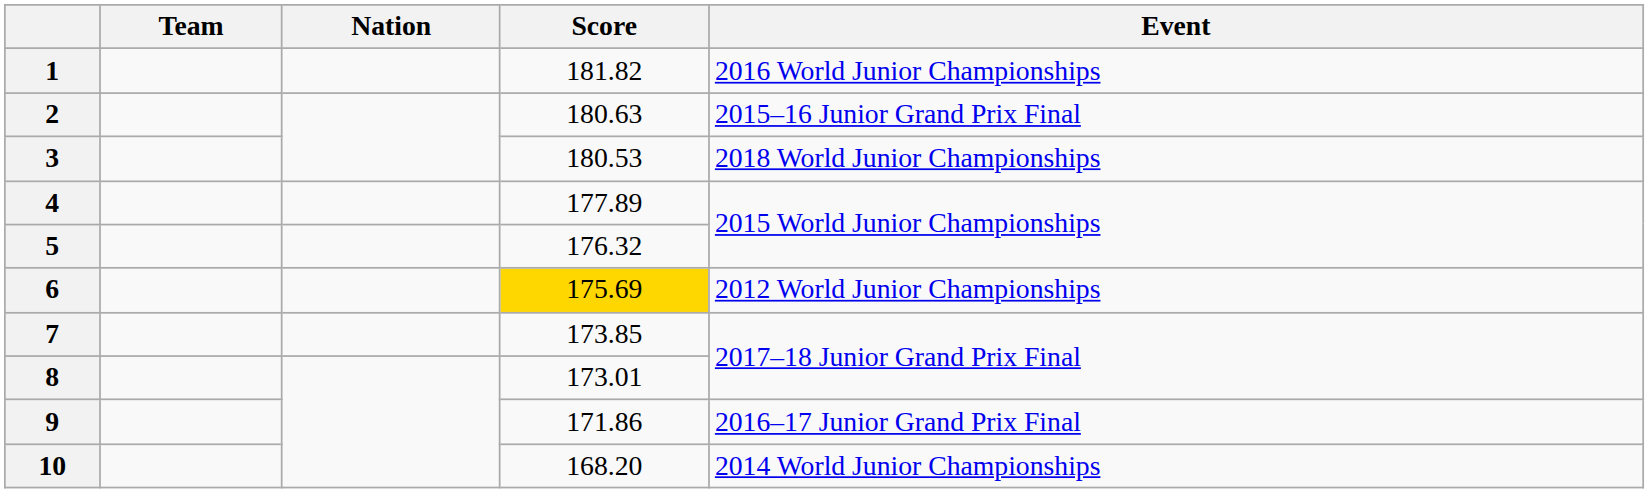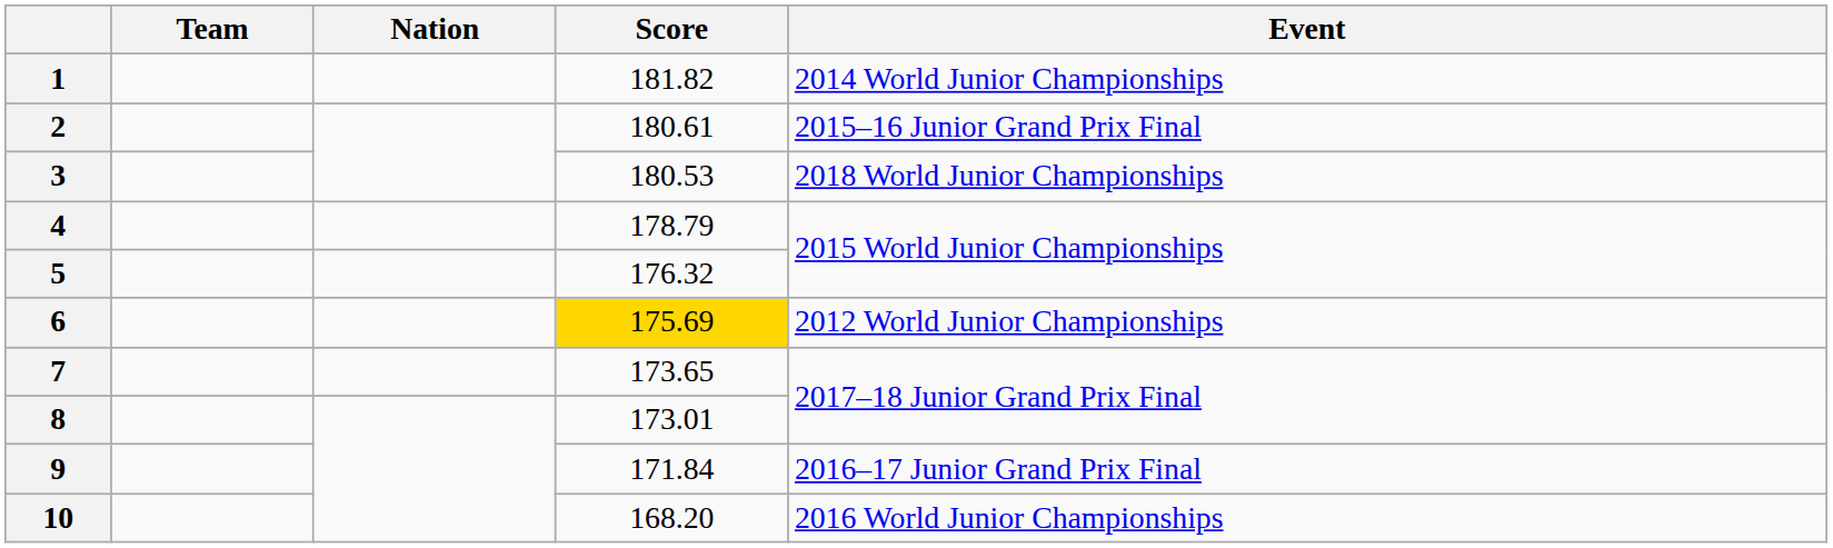 <table class="wikitable unsortable" style="text-align:left; width:75%">
 <tr>
 <th scope="col"></th>
 <th scope="col">Team</th>
 <th scope="col">Nation</th>
 <th scope="col">Score</th>
 <th scope="col">Event</th>
 </tr>
 <tr>
 <th scope="row">1</th>
 <td></td>
 <td></td>
 <td style="text-align:center">181.82</td>
-<td><a href='#'>2016 World Junior Championships</a></td>
+<td><a href='#'>2014 World Junior Championships</a></td>
 </tr>
 <tr>
 <th scope="row">2</th>
 <td></td>
 <td rowspan="2"></td>
-<td style="text-align:center">180.63</td>
+<td style="text-align:center">180.61</td>
 <td><a href='#'>2015–16 Junior Grand Prix Final</a></td>
 </tr>
 <tr>
 <th scope="row">3</th>
 <td></td>
 <td style="text-align:center">180.53</td>
 <td><a href='#'>2018 World Junior Championships</a></td>
 </tr>
 <tr>
 <th scope="row">4</th>
 <td></td>
 <td></td>
-<td style="text-align:center">177.89</td>
+<td style="text-align:center">178.79</td>
 <td rowspan="2"><a href='#'>2015 World Junior Championships</a></td>
 </tr>
 <tr>
 <th scope="row">5</th>
 <td></td>
 <td></td>
 <td style="text-align:center">176.32</td>
 </tr>
 <tr>
 <th scope="row">6</th>
 <td></td>
 <td></td>
 <td style="background: gold; text-align:center">175.69</td>
 <td><a href='#'>2012 World Junior Championships</a></td>
 </tr>
 <tr>
 <th scope="row">7</th>
 <td></td>
 <td></td>
-<td style="text-align:center">173.85</td>
+<td style="text-align:center">173.65</td>
 <td rowspan="2"><a href='#'>2017–18 Junior Grand Prix Final</a></td>
 </tr>
 <tr>
 <th scope="row">8</th>
 <td></td>
 <td rowspan="3"></td>
 <td style="text-align:center">173.01</td>
 </tr>
 <tr>
 <th scope="row">9</th>
 <td></td>
-<td style="text-align:center">171.86</td>
+<td style="text-align:center">171.84</td>
 <td><a href='#'>2016–17 Junior Grand Prix Final</a></td>
 </tr>
 <tr>
 <th scope="row">10</th>
 <td></td>
 <td style="text-align:center">168.20</td>
-<td><a href='#'>2014 World Junior Championships</a></td>
+<td><a href='#'>2016 World Junior Championships</a></td>
 </tr>
 </table>
